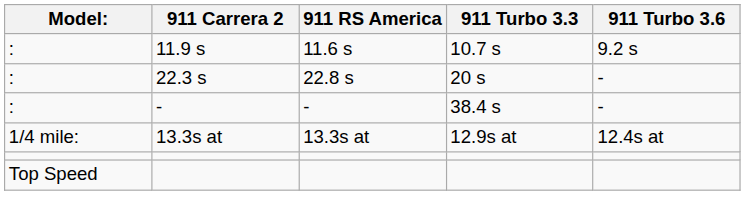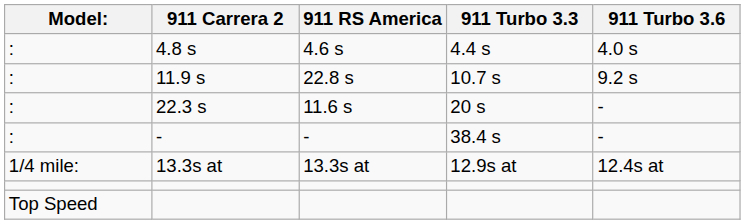 <table class="wikitable">
 <tr>
 <th width="20%">Model:</th>
 <th width="20%">911 Carrera 2</th>
 <th width="20%">911 RS America</th>
 <th width="20%">911 Turbo 3.3</th>
 <th width="20%">911 Turbo 3.6</th>
 </tr>
 <tr>
 <td>: </td>
+<td>4.8 s</td>
+<td>4.6 s</td>
+<td>4.4 s</td>
+<td>4.0 s</td>
+</tr>
+<tr>
+<td>: </td>
 <td>11.9 s</td>
-<td>11.6 s</td>
+<td>22.8 s</td>
 <td>10.7 s</td>
 <td>9.2 s</td>
 </tr>
 <tr>
 <td>: </td>
 <td>22.3 s</td>
-<td>22.8 s</td>
+<td>11.6 s</td>
 <td>20 s</td>
 <td>-</td>
 </tr>
 <tr>
 <td>: </td>
 <td>-</td>
 <td>-</td>
 <td>38.4 s</td>
 <td>-</td>
 </tr>
 <tr>
 <td>1/4 mile:</td>
 <td>13.3s at </td>
 <td>13.3s at </td>
 <td>12.9s at </td>
 <td>12.4s at </td>
 </tr>
 <tr>
 <td></td>
 <td></td>
 <td></td>
 <td></td>
 <td></td>
 </tr>
 <tr>
 <td>Top Speed</td>
 <td></td>
 <td></td>
 <td></td>
 <td></td>
 </tr>
 </table>
